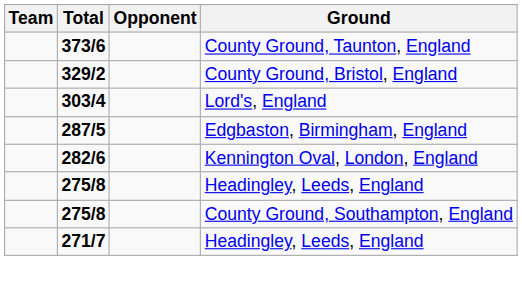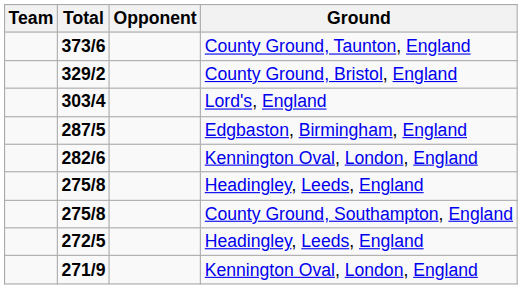 <table class="wikitable">
 <tr>
 <th>Team</th>
 <th>Total</th>
 <th>Opponent</th>
 <th>Ground</th>
 </tr>
 <tr>
 <td></td>
 <td><strong>373/6</strong></td>
 <td></td>
 <td><a href='#'>County Ground, Taunton</a>, <a href='#'>England</a></td>
 </tr>
 <tr>
 <td></td>
 <td><strong>329/2</strong></td>
 <td></td>
 <td><a href='#'>County Ground, Bristol</a>, <a href='#'>England</a></td>
 </tr>
 <tr>
 <td></td>
 <td><strong>303/4</strong></td>
 <td></td>
 <td><a href='#'>Lord's</a>, <a href='#'>England</a></td>
 </tr>
 <tr>
 <td></td>
 <td><strong>287/5</strong></td>
 <td></td>
 <td><a href='#'>Edgbaston</a>, <a href='#'>Birmingham</a>, <a href='#'>England</a></td>
 </tr>
 <tr>
 <td></td>
 <td><strong>282/6</strong></td>
 <td></td>
 <td><a href='#'>Kennington Oval</a>, <a href='#'>London</a>, <a href='#'>England</a></td>
 </tr>
 <tr>
 <td></td>
 <td><strong>275/8</strong></td>
 <td></td>
 <td><a href='#'>Headingley</a>, <a href='#'>Leeds</a>, <a href='#'>England</a></td>
 </tr>
 <tr>
 <td></td>
 <td><strong>275/8</strong></td>
 <td></td>
 <td><a href='#'>County Ground, Southampton</a>, <a href='#'>England</a></td>
 </tr>
 <tr>
 <td></td>
-<td><strong>271/7</strong></td>
+<td><strong>272/5</strong></td>
 <td></td>
 <td><a href='#'>Headingley</a>, <a href='#'>Leeds</a>, <a href='#'>England</a></td>
 </tr>
+<tr>
+<td></td>
+<td><strong>271/9</strong></td>
+<td></td>
+<td><a href='#'>Kennington Oval</a>, <a href='#'>London</a>, <a href='#'>England</a></td>
+</tr>
 </table>
